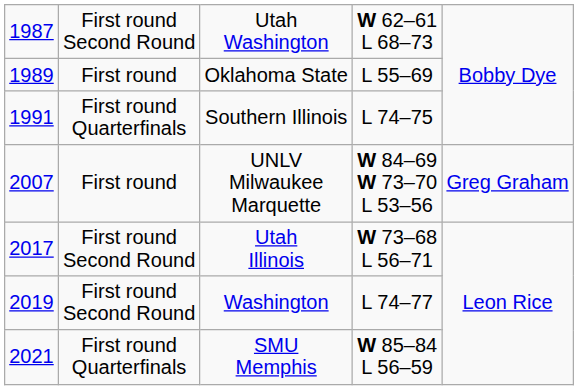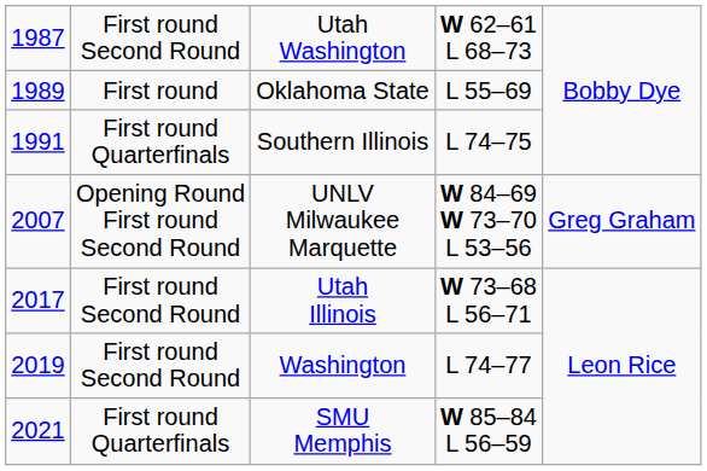 <table class="wikitable">
 <tr align="center">
 <td><a href='#'>1987</a></td>
 <td>First round<br>Second Round</td>
 <td>Utah<br><a href='#'>Washington</a></td>
 <td><strong>W</strong> 62–61<br>L 68–73</td>
 <td rowspan=3><a href='#'>Bobby Dye</a></td>
 </tr>
 <tr align="center">
 <td><a href='#'>1989</a></td>
 <td>First round</td>
 <td>Oklahoma State</td>
 <td>L 55–69 </td>
 </tr>
 <tr align="center">
 <td><a href='#'>1991</a></td>
 <td>First round<br>Quarterfinals</td>
 <td>Southern Illinois</td>
 <td>L 74–75 </td>
 </tr>
 <tr align="center">
 <td><a href='#'>2007</a></td>
-<td>First round</td>
+<td>Opening Round<br>First round<br>Second Round</td>
 <td>UNLV<br>Milwaukee<br>Marquette</td>
 <td><strong>W</strong> 84–69<br><strong>W</strong> 73–70<br>L 53–56</td>
 <td><a href='#'>Greg Graham</a></td>
 </tr>
 <tr align="center">
 <td><a href='#'>2017</a></td>
 <td>First round<br>Second Round</td>
 <td><a href='#'>Utah</a><br><a href='#'>Illinois</a></td>
 <td><strong>W</strong> 73–68<br>L 56–71</td>
 <td rowspan=3><a href='#'>Leon Rice</a></td>
 </tr>
 <tr align="center">
 <td><a href='#'>2019</a></td>
 <td>First round<br>Second Round</td>
 <td><a href='#'>Washington</a></td>
 <td>L 74–77 </td>
 </tr>
 <tr align="center">
 <td><a href='#'>2021</a></td>
 <td>First round<br>Quarterfinals</td>
 <td><a href='#'>SMU</a><br><a href='#'>Memphis</a></td>
 <td><strong>W</strong> 85–84<br>L 56–59</td>
 </tr>
 </table>
